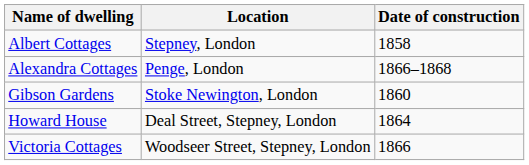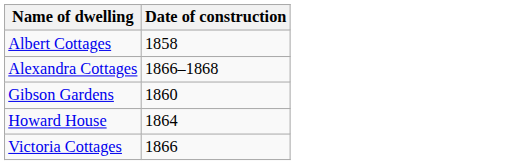 <table class="wikitable sortable">
 <tr>
 <th>Name of dwelling</th>
-<th>Location</th>
 <th>Date of construction</th>
 </tr>
 <tr>
 <td><a href='#'>Albert Cottages</a></td>
-<td><a href='#'>Stepney</a>, London</td>
 <td>1858</td>
 </tr>
 <tr>
 <td><a href='#'>Alexandra Cottages</a></td>
-<td><a href='#'>Penge</a>, London</td>
 <td>1866–1868</td>
 </tr>
 <tr>
 <td><a href='#'>Gibson Gardens</a></td>
-<td><a href='#'>Stoke Newington</a>, London</td>
 <td>1860</td>
 </tr>
 <tr>
 <td><a href='#'>Howard House</a></td>
-<td>Deal Street, Stepney, London</td>
 <td>1864</td>
 </tr>
 <tr>
 <td><a href='#'>Victoria Cottages</a></td>
-<td>Woodseer Street, Stepney, London</td>
 <td>1866</td>
 </tr>
 </table>
